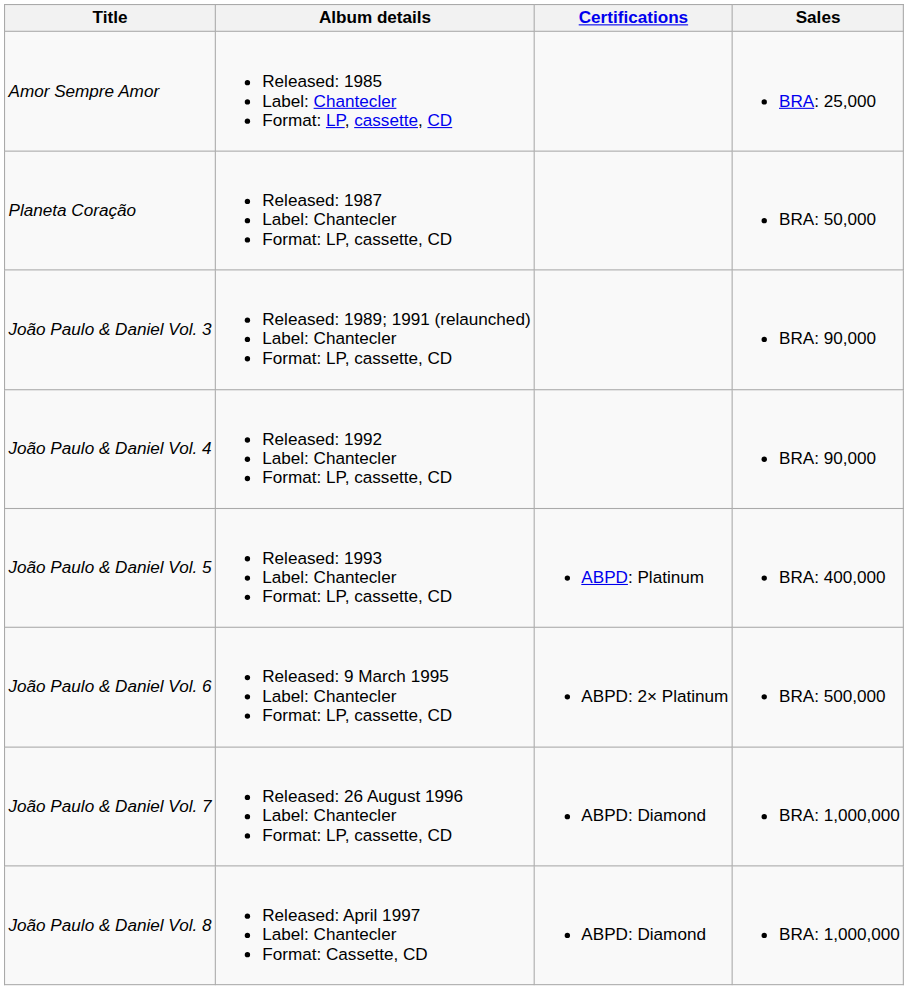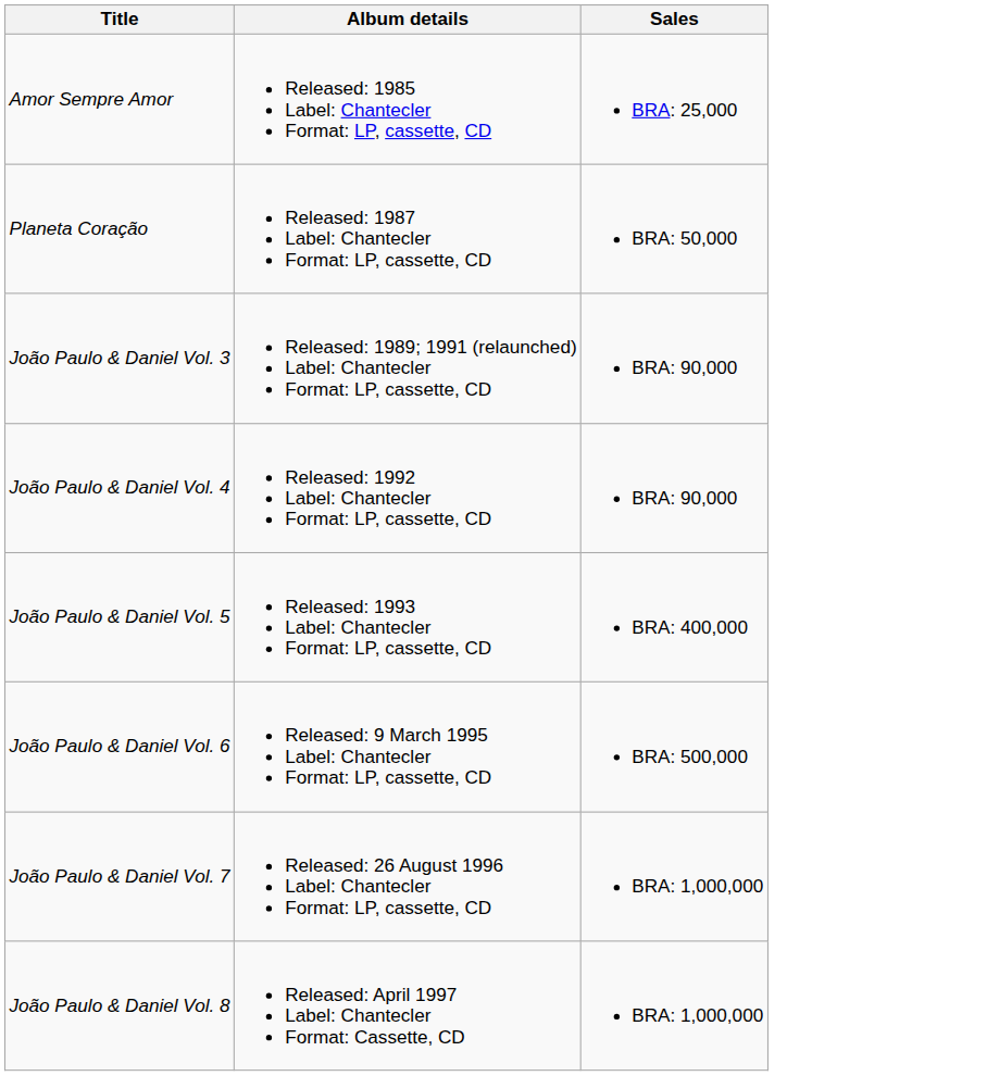 <table class="wikitable">
 <tr>
 <th>Title</th>
 <th>Album details</th>
-<th><a href='#'>Certifications</a></th>
 <th>Sales</th>
 </tr>
 <tr>
 <td><em>Amor Sempre Amor</em></td>
 <td><br><ul><li>Released: 1985</li><li>Label: <a href='#'>Chantecler</a></li><li>Format: <a href='#'>LP</a>, <a href='#'>cassette</a>, <a href='#'>CD</a></li></ul></td>
-<td></td>
 <td><br><ul><li><a href='#'>BRA</a>: 25,000</li></ul></td>
 </tr>
 <tr>
 <td><em>Planeta Coração</em></td>
 <td><br><ul><li>Released: 1987</li><li>Label: Chantecler</li><li>Format: LP, cassette, CD</li></ul></td>
-<td></td>
 <td><br><ul><li>BRA: 50,000</li></ul></td>
 </tr>
 <tr>
 <td><em>João Paulo & Daniel Vol. 3</em></td>
 <td><br><ul><li>Released: 1989; 1991 (relaunched)</li><li>Label: Chantecler</li><li>Format: LP, cassette, CD</li></ul></td>
-<td></td>
 <td><br><ul><li>BRA: 90,000</li></ul></td>
 </tr>
 <tr>
 <td><em>João Paulo & Daniel Vol. 4</em></td>
 <td><br><ul><li>Released: 1992</li><li>Label: Chantecler</li><li>Format: LP, cassette, CD</li></ul></td>
-<td></td>
 <td><br><ul><li>BRA: 90,000</li></ul></td>
 </tr>
 <tr>
 <td><em>João Paulo & Daniel Vol. 5</em></td>
 <td><br><ul><li>Released: 1993</li><li>Label: Chantecler</li><li>Format: LP, cassette, CD</li></ul></td>
-<td><br><ul><li><a href='#'>ABPD</a>: Platinum</li></ul></td>
 <td><br><ul><li>BRA: 400,000</li></ul></td>
 </tr>
 <tr>
 <td><em>João Paulo & Daniel Vol. 6</em></td>
 <td><br><ul><li>Released: 9 March 1995</li><li>Label: Chantecler</li><li>Format: LP, cassette, CD</li></ul></td>
-<td><br><ul><li>ABPD: 2× Platinum</li></ul></td>
 <td><br><ul><li>BRA: 500,000</li></ul></td>
 </tr>
 <tr>
 <td><em>João Paulo & Daniel Vol. 7</em></td>
 <td><br><ul><li>Released: 26 August 1996</li><li>Label: Chantecler</li><li>Format: LP, cassette, CD</li></ul></td>
-<td><br><ul><li>ABPD: Diamond</li></ul></td>
 <td><br><ul><li>BRA: 1,000,000</li></ul></td>
 </tr>
 <tr>
 <td><em>João Paulo & Daniel Vol. 8</em></td>
 <td><br><ul><li>Released: April 1997</li><li>Label: Chantecler</li><li>Format: Cassette, CD</li></ul></td>
-<td><br><ul><li>ABPD: Diamond</li></ul></td>
 <td><br><ul><li>BRA: 1,000,000</li></ul></td>
 </tr>
 </table>
